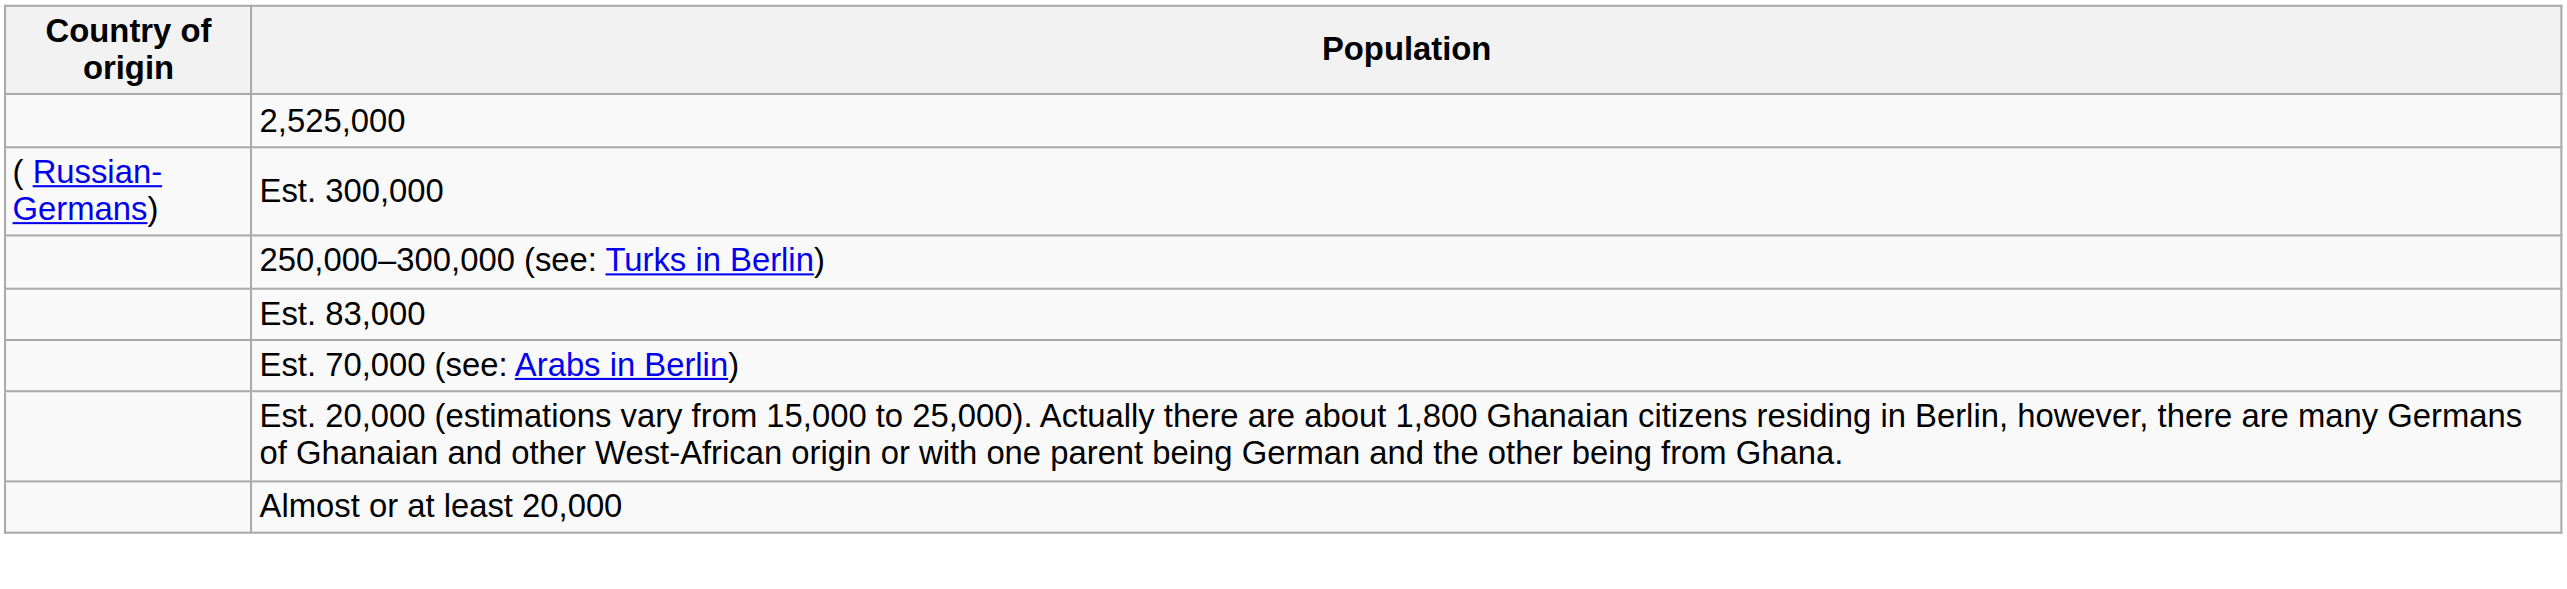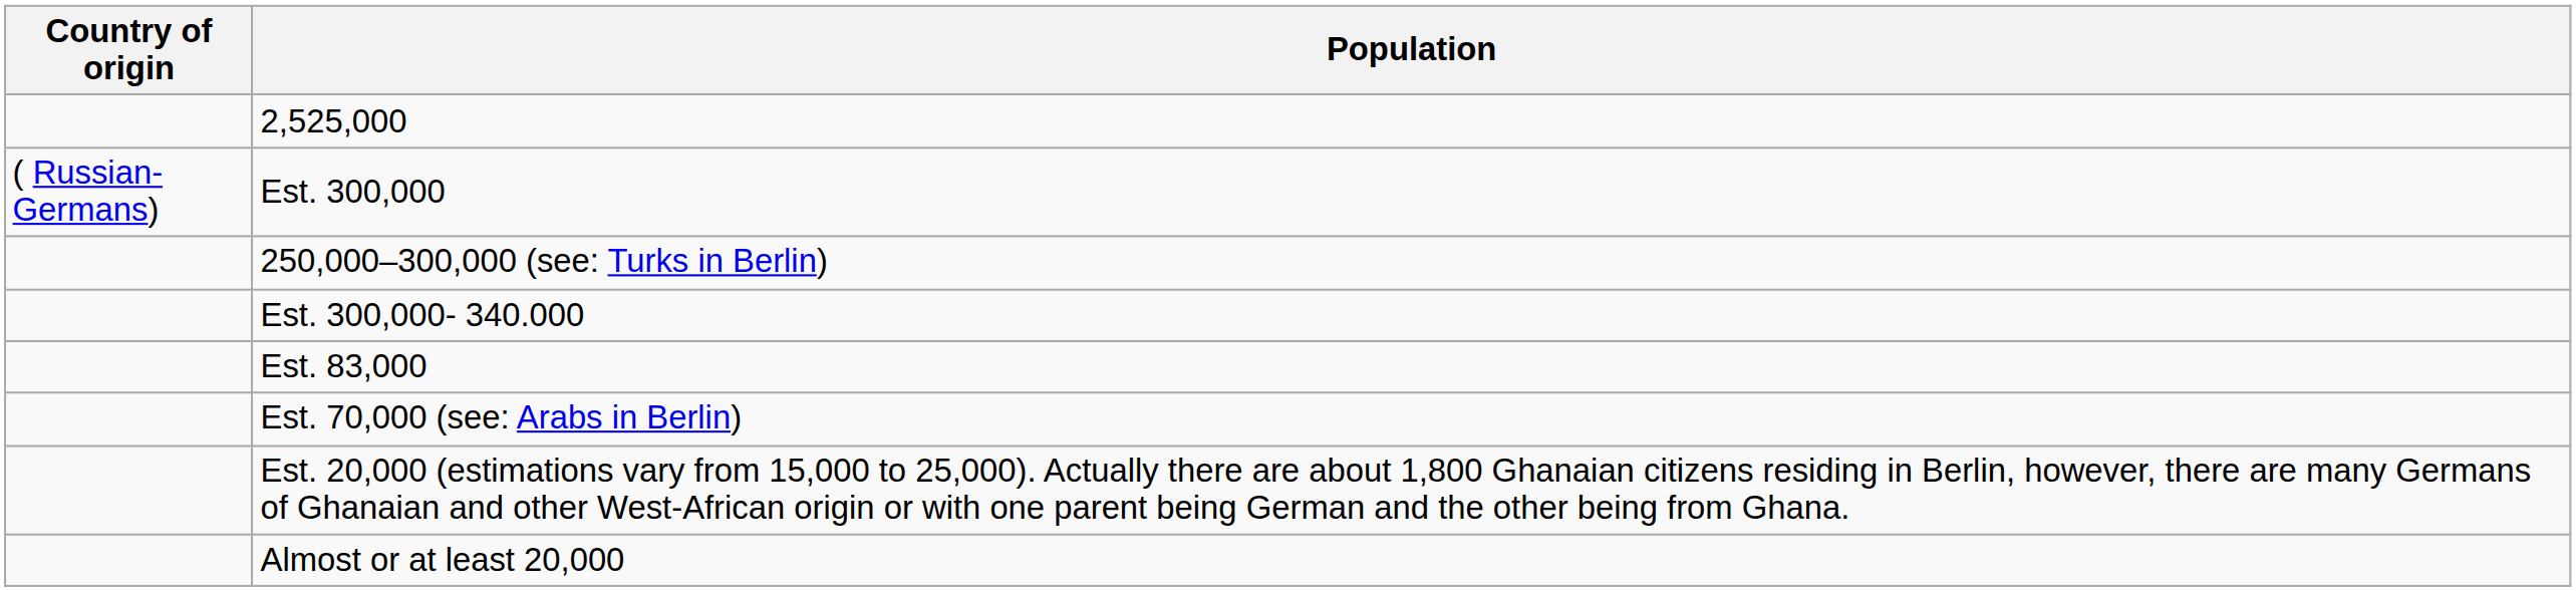 <table class="wikitable" style="float:right;">
 <tr>
 <th>Country of origin</th>
 <th>Population</th>
 </tr>
 <tr>
 <td></td>
 <td>2,525,000 </td>
 </tr>
 <tr>
 <td> ( <a href='#'>Russian-Germans</a>)</td>
 <td>Est. 300,000</td>
 </tr>
 <tr>
 <td></td>
 <td>250,000–300,000 (see: <a href='#'>Turks in Berlin</a>)</td>
 </tr>
 <tr>
 <td></td>
+<td>Est. 300,000- 340.000</td>
+</tr>
+<tr>
+<td></td>
 <td>Est. 83,000</td>
 </tr>
 <tr>
 <td></td>
 <td>Est. 70,000 (see: <a href='#'>Arabs in Berlin</a>)</td>
 </tr>
 <tr>
 <td></td>
 <td>Est. 20,000 (estimations vary from 15,000 to 25,000). Actually there are about 1,800 Ghanaian citizens residing in Berlin, however, there are many Germans of Ghanaian and other West-African origin or with one parent being German and the other being from Ghana.</td>
 </tr>
 <tr>
 <td></td>
 <td>Almost or at least 20,000</td>
 </tr>
 </table>
